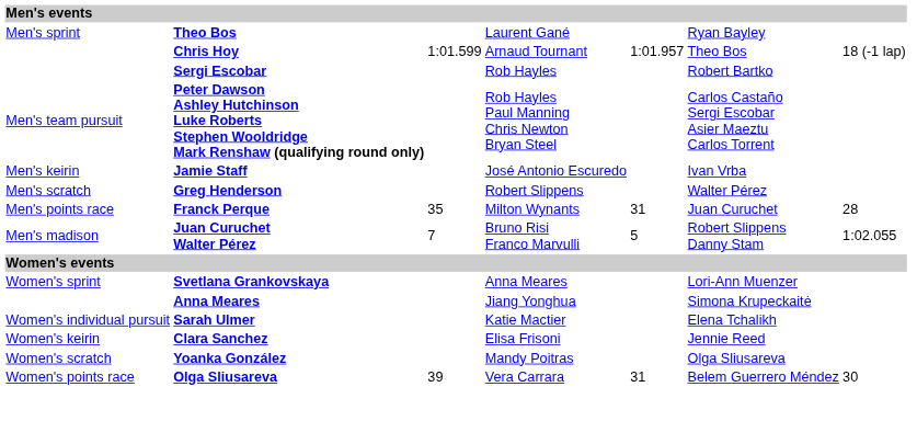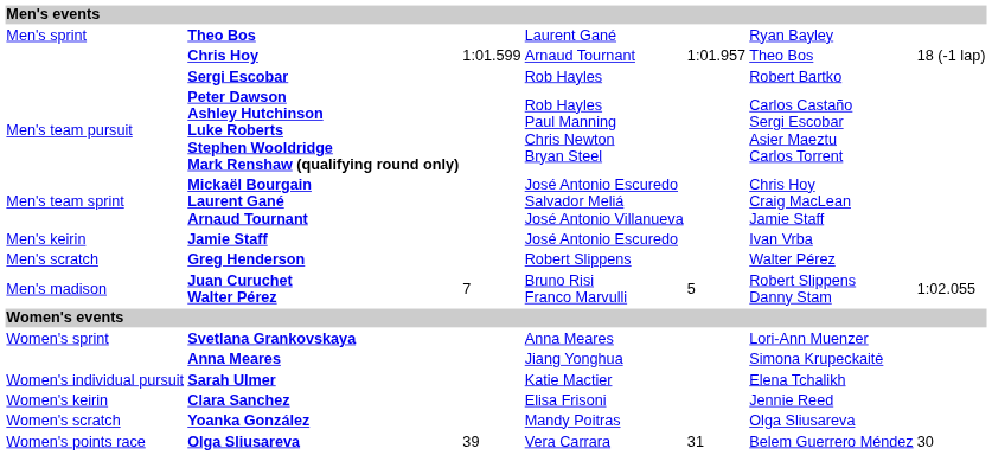 <table>
 <tr bgcolor="#cccccc">
 <td colspan=7><strong>Men's events</strong></td>
 </tr>
 <tr>
 <td><a href='#'>Men's sprint</a> <br></td>
 <td><strong><a href='#'>Theo Bos</a></strong><br></td>
 <td></td>
 <td><a href='#'>Laurent Gané</a><br></td>
 <td></td>
 <td><a href='#'>Ryan Bayley</a><br></td>
 <td></td>
 </tr>
 <tr>
 <td><br></td>
 <td><strong><a href='#'>Chris Hoy</a></strong><br></td>
 <td>1:01.599</td>
 <td><a href='#'>Arnaud Tournant</a><br></td>
 <td>1:01.957</td>
 <td><a href='#'>Theo Bos</a><br></td>
 <td>18 (-1 lap)</td>
 </tr>
 <tr>
 <td><br></td>
 <td><strong><a href='#'>Sergi Escobar</a></strong><br></td>
 <td></td>
 <td><a href='#'>Rob Hayles</a><br></td>
 <td></td>
 <td><a href='#'>Robert Bartko</a><br></td>
 <td></td>
 </tr>
 <tr>
 <td><a href='#'>Men's team pursuit</a><br></td>
 <td><strong><a href='#'>Peter Dawson</a><br><a href='#'>Ashley Hutchinson</a><br><a href='#'>Luke Roberts</a><br><a href='#'>Stephen Wooldridge</a><br><a href='#'>Mark Renshaw</a> (qualifying round only)</strong><br></td>
 <td></td>
 <td><a href='#'>Rob Hayles</a><br><a href='#'>Paul Manning</a><br><a href='#'>Chris Newton</a><br><a href='#'>Bryan Steel</a><br></td>
 <td></td>
 <td><a href='#'>Carlos Castaño</a><br><a href='#'>Sergi Escobar</a><br><a href='#'>Asier Maeztu</a><br><a href='#'>Carlos Torrent</a><br></td>
 <td></td>
 </tr>
 <tr>
+<td><a href='#'>Men's team sprint</a><br></td>
+<td><strong><a href='#'>Mickaël Bourgain</a><br><a href='#'>Laurent Gané</a><br><a href='#'>Arnaud Tournant</a></strong><br></td>
+<td></td>
+<td><a href='#'>José Antonio Escuredo</a><br><a href='#'>Salvador Meliá</a><br><a href='#'>José Antonio Villanueva</a><br></td>
+<td></td>
+<td><a href='#'>Chris Hoy</a><br><a href='#'>Craig MacLean</a><br><a href='#'>Jamie Staff</a><br></td>
+<td></td>
+</tr>
+<tr>
 <td><a href='#'>Men's keirin</a><br></td>
 <td><strong><a href='#'>Jamie Staff</a></strong><br></td>
 <td></td>
 <td><a href='#'>José Antonio Escuredo</a><br></td>
 <td></td>
 <td><a href='#'>Ivan Vrba</a><br></td>
 <td></td>
 </tr>
 <tr>
 <td><a href='#'>Men's scratch</a><br></td>
 <td><strong><a href='#'>Greg Henderson</a></strong><br></td>
 <td></td>
 <td><a href='#'>Robert Slippens</a><br></td>
 <td></td>
 <td><a href='#'>Walter Pérez</a><br></td>
 <td></td>
-</tr>
-<tr>
-<td><a href='#'>Men's points race</a><br></td>
-<td><strong><a href='#'>Franck Perque</a></strong><br></td>
-<td>35</td>
-<td><a href='#'>Milton Wynants</a><br></td>
-<td>31</td>
-<td><a href='#'>Juan Curuchet</a><br></td>
-<td>28</td>
 </tr>
 <tr>
 <td><a href='#'>Men's madison</a><br></td>
 <td><strong><a href='#'>Juan Curuchet</a></strong><br><strong><a href='#'>Walter Pérez</a></strong><br></td>
 <td>7</td>
 <td><a href='#'>Bruno Risi</a><br><a href='#'>Franco Marvulli</a><br></td>
 <td>5</td>
 <td><a href='#'>Robert Slippens</a><br><a href='#'>Danny Stam</a><br></td>
 <td>1:02.055</td>
 </tr>
 <tr bgcolor="#cccccc">
 <td colspan=7><strong>Women's events</strong></td>
 </tr>
 <tr>
 <td><a href='#'>Women's sprint</a> <br></td>
 <td><strong><a href='#'>Svetlana Grankovskaya</a></strong><br></td>
 <td></td>
 <td><a href='#'>Anna Meares</a><br></td>
 <td></td>
 <td><a href='#'>Lori-Ann Muenzer</a><br></td>
 <td></td>
 </tr>
 <tr>
 <td><br></td>
 <td><strong><a href='#'>Anna Meares</a></strong><br></td>
 <td></td>
 <td><a href='#'>Jiang Yonghua</a><br></td>
 <td></td>
 <td><a href='#'>Simona Krupeckaitė</a><br></td>
 <td></td>
 </tr>
 <tr>
 <td><a href='#'>Women's individual pursuit</a><br></td>
 <td><strong><a href='#'>Sarah Ulmer</a></strong><br></td>
 <td></td>
 <td><a href='#'>Katie Mactier</a><br></td>
 <td></td>
 <td><a href='#'>Elena Tchalikh</a><br></td>
 <td></td>
 </tr>
 <tr>
 <td><a href='#'>Women's keirin</a><br></td>
 <td><strong><a href='#'>Clara Sanchez</a></strong><br></td>
 <td></td>
 <td><a href='#'>Elisa Frisoni</a><br></td>
 <td></td>
 <td><a href='#'>Jennie Reed</a><br></td>
 <td></td>
 </tr>
 <tr>
 <td><a href='#'>Women's scratch</a><br></td>
 <td><strong><a href='#'>Yoanka González</a></strong><br></td>
 <td></td>
 <td><a href='#'>Mandy Poitras</a><br></td>
 <td></td>
 <td><a href='#'>Olga Sliusareva</a><br></td>
 <td></td>
 </tr>
 <tr>
 <td><a href='#'>Women's points race</a><br></td>
 <td><strong><a href='#'>Olga Sliusareva</a></strong><br></td>
 <td>39</td>
 <td><a href='#'>Vera Carrara</a><br></td>
 <td>31</td>
 <td><a href='#'>Belem Guerrero Méndez</a><br></td>
 <td>30</td>
 </tr>
 <tr>
 </tr>
 </table>
